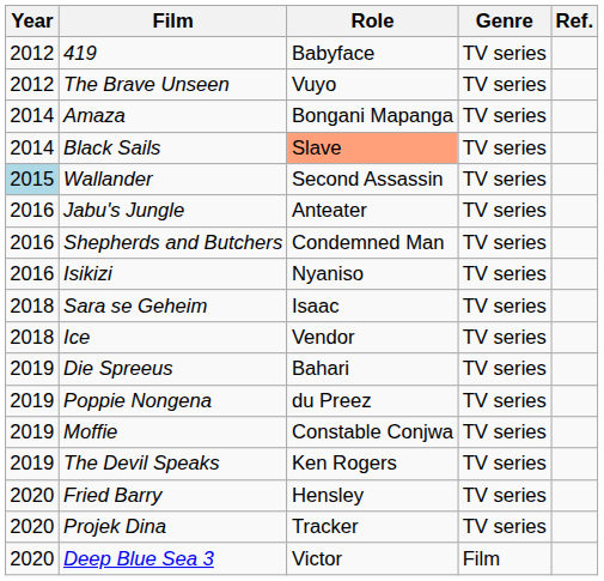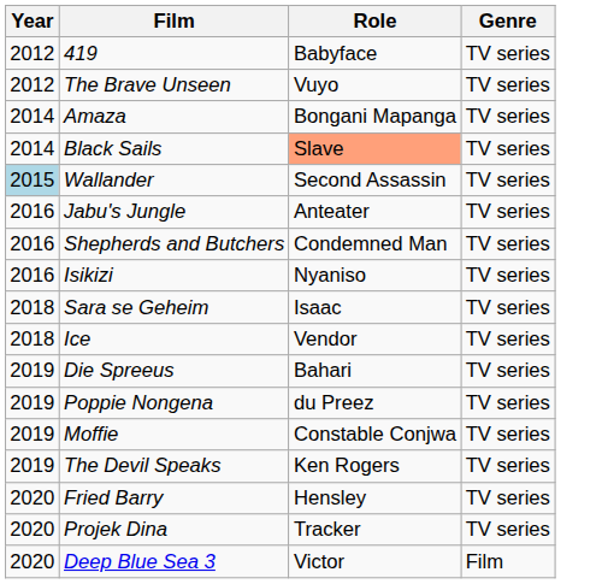 <table class="wikitable">
 <tr>
 <th>Year</th>
 <th>Film</th>
 <th>Role</th>
 <th>Genre</th>
-<th>Ref.</th>
 </tr>
 <tr>
 <td>2012</td>
 <td><em>419</em></td>
 <td>Babyface</td>
 <td>TV series</td>
-<td></td>
 </tr>
 <tr>
 <td>2012</td>
 <td><em>The Brave Unseen</em></td>
 <td>Vuyo</td>
 <td>TV series</td>
-<td></td>
 </tr>
 <tr>
 <td>2014</td>
 <td><em>Amaza</em></td>
 <td>Bongani Mapanga</td>
 <td>TV series</td>
-<td></td>
 </tr>
 <tr>
 <td>2014</td>
 <td><em>Black Sails</em></td>
 <td style="background: lightsalmon;">Slave</td>
 <td>TV series</td>
-<td></td>
 </tr>
 <tr>
 <td style="background: lightblue;">2015</td>
 <td><em>Wallander</em></td>
 <td>Second Assassin</td>
 <td>TV series</td>
-<td></td>
 </tr>
 <tr>
 <td>2016</td>
 <td><em>Jabu's Jungle</em></td>
 <td>Anteater</td>
 <td>TV series</td>
-<td></td>
 </tr>
 <tr>
 <td>2016</td>
 <td><em>Shepherds and Butchers</em></td>
 <td>Condemned Man</td>
 <td>TV series</td>
-<td></td>
 </tr>
 <tr>
 <td>2016</td>
 <td><em>Isikizi</em></td>
 <td>Nyaniso</td>
 <td>TV series</td>
-<td></td>
 </tr>
 <tr>
 <td>2018</td>
 <td><em>Sara se Geheim</em></td>
 <td>Isaac</td>
 <td>TV series</td>
-<td></td>
 </tr>
 <tr>
 <td>2018</td>
 <td><em>Ice</em></td>
 <td>Vendor</td>
 <td>TV series</td>
-<td></td>
 </tr>
 <tr>
 <td>2019</td>
 <td><em>Die Spreeus</em></td>
 <td>Bahari</td>
 <td>TV series</td>
-<td></td>
 </tr>
 <tr>
 <td>2019</td>
 <td><em>Poppie Nongena</em></td>
 <td>du Preez</td>
 <td>TV series</td>
-<td></td>
 </tr>
 <tr>
 <td>2019</td>
 <td><em>Moffie</em></td>
 <td>Constable Conjwa</td>
 <td>TV series</td>
-<td></td>
 </tr>
 <tr>
 <td>2019</td>
 <td><em>The Devil Speaks</em></td>
 <td>Ken Rogers</td>
 <td>TV series</td>
-<td></td>
 </tr>
 <tr>
 <td>2020</td>
 <td><em>Fried Barry</em></td>
 <td>Hensley</td>
 <td>TV series</td>
-<td></td>
 </tr>
 <tr>
 <td>2020</td>
 <td><em>Projek Dina</em></td>
 <td>Tracker</td>
 <td>TV series</td>
-<td></td>
 </tr>
 <tr>
 <td>2020</td>
 <td><em><a href='#'>Deep Blue Sea 3</a></em></td>
 <td>Victor</td>
 <td>Film</td>
-<td></td>
 </tr>
 </table>
